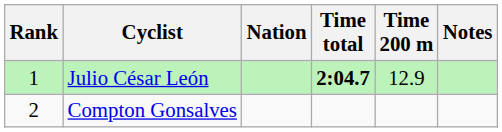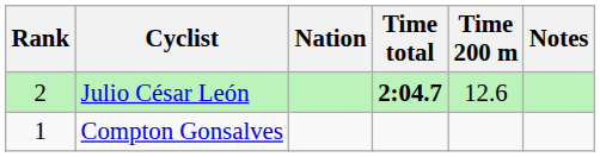 <table class="wikitable sortable" style="text-align:center">
 <tr>
 <th>Rank</th>
 <th>Cyclist</th>
 <th>Nation</th>
 <th>Time<br>total</th>
 <th>Time<br>200 m</th>
 <th>Notes</th>
 </tr>
 <tr bgcolor=bbf3bb>
-<td>1</td>
+<td>2</td>
 <td align=left><a href='#'>Julio César León</a></td>
 <td align=left></td>
 <td><strong>2:04.7</strong></td>
-<td>12.9</td>
+<td>12.6</td>
 <td></td>
 </tr>
 <tr>
-<td>2</td>
+<td>1</td>
 <td align=left><a href='#'>Compton Gonsalves</a></td>
 <td align=left></td>
 <td></td>
 <td></td>
 <td></td>
 </tr>
 </table>
